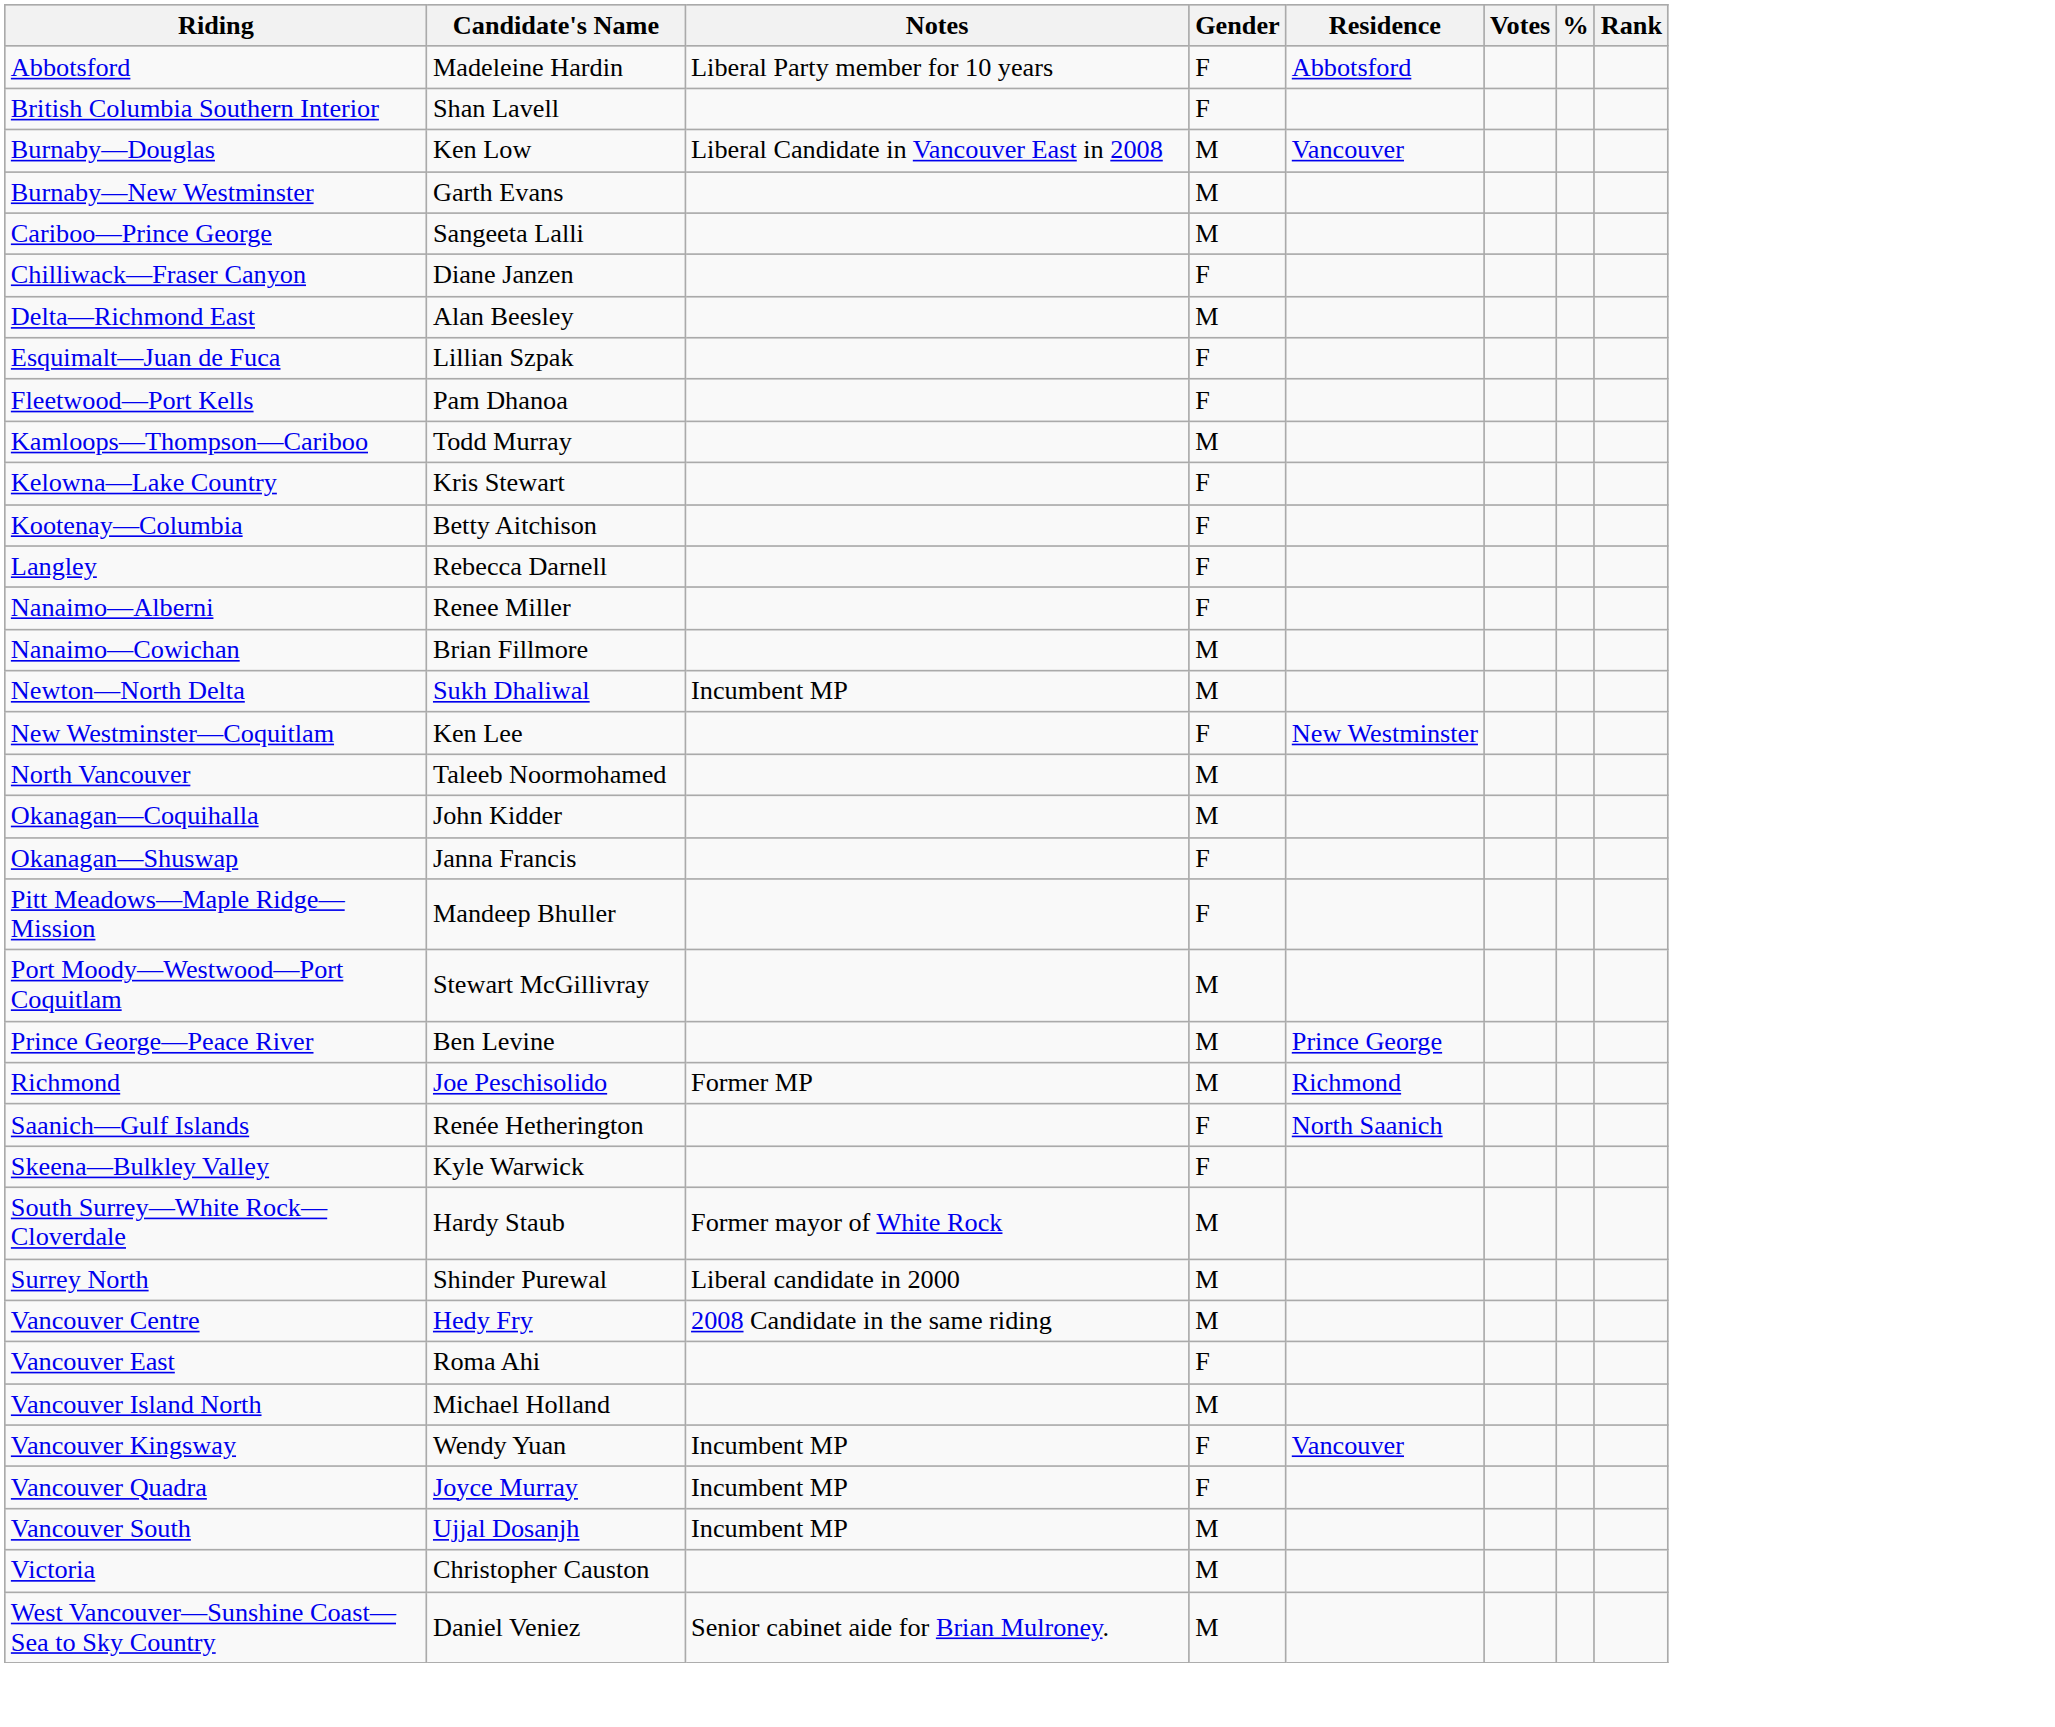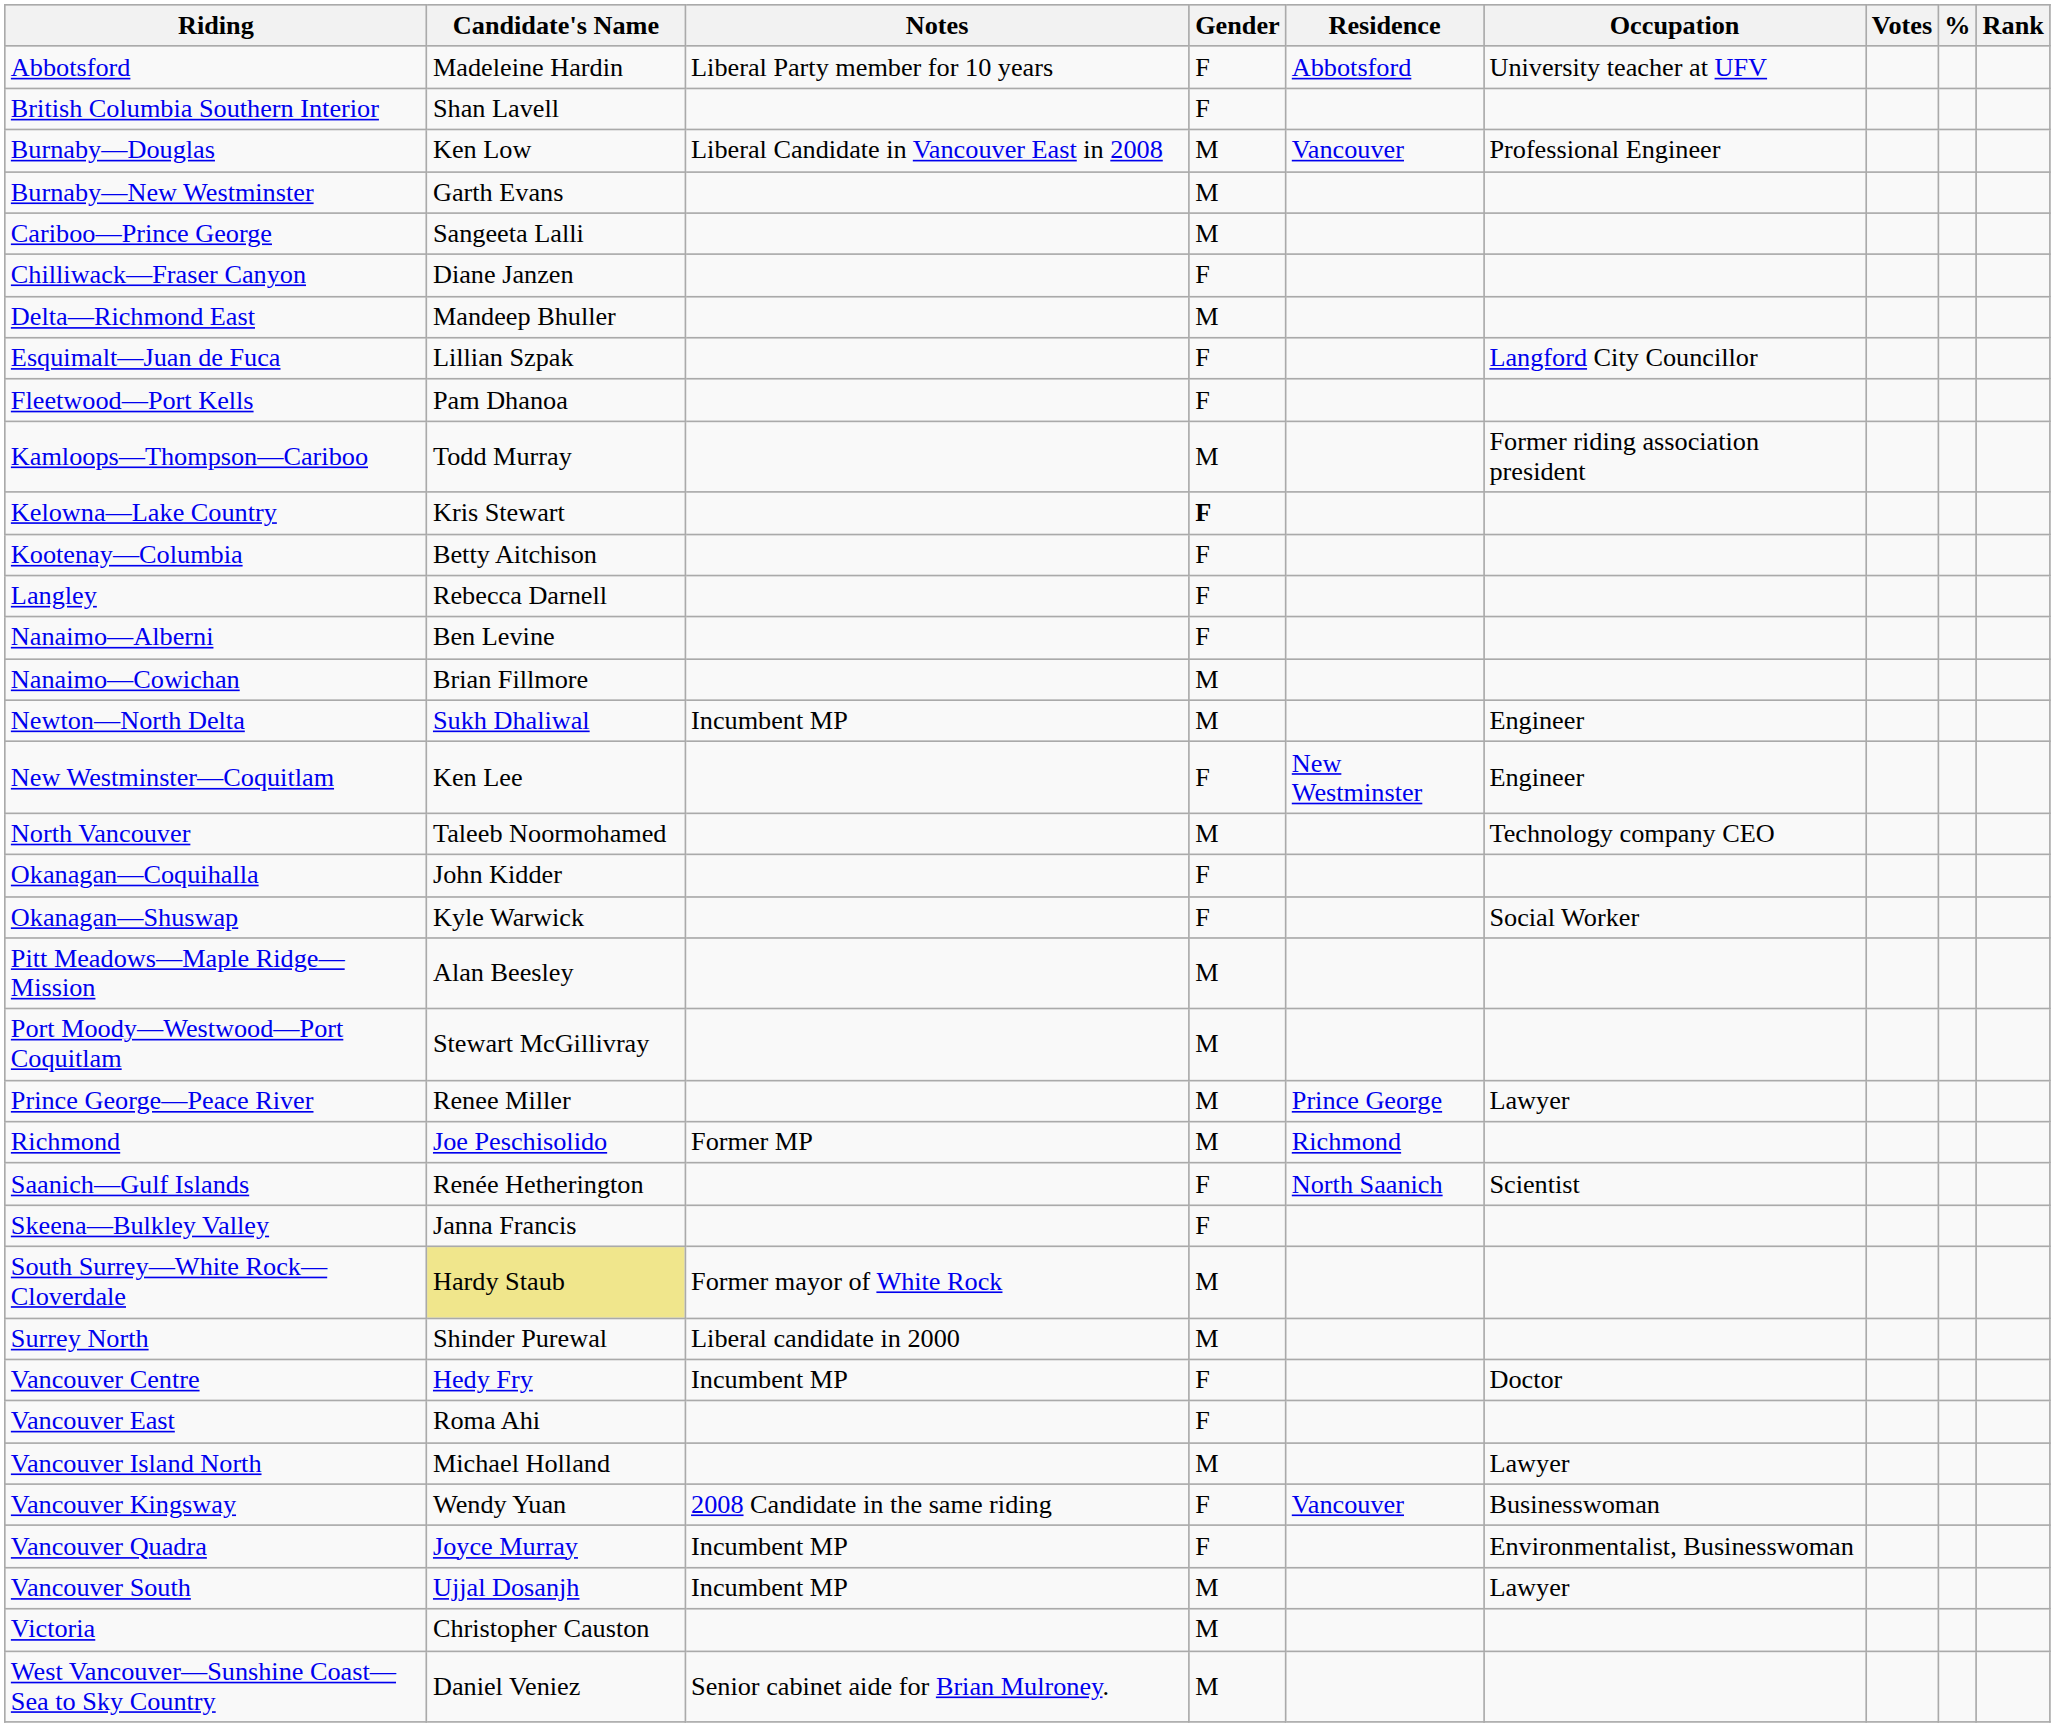 <table class="wikitable sortable">
 <tr>
 <th style="width:250px;">Riding<br></th>
 <th style="width:150px;">Candidate's Name</th>
 <th style="width:300px;">Notes</th>
 <th>Gender</th>
 <th>Residence</th>
+<th>Occupation</th>
 <th>Votes</th>
 <th>%</th>
 <th>Rank</th>
 </tr>
 <tr>
 <td><a href='#'>Abbotsford</a></td>
 <td>Madeleine Hardin</td>
 <td>Liberal Party member for 10 years</td>
 <td>F</td>
 <td><a href='#'>Abbotsford</a></td>
+<td>University teacher at <a href='#'>UFV</a></td>
 <td></td>
 <td></td>
 <td></td>
 </tr>
 <tr>
 <td><a href='#'>British Columbia Southern Interior</a></td>
 <td>Shan Lavell</td>
 <td></td>
 <td>F</td>
 <td></td>
 <td></td>
 <td></td>
 <td></td>
+<td></td>
 </tr>
 <tr>
 <td><a href='#'>Burnaby—Douglas</a></td>
 <td>Ken Low</td>
 <td>Liberal Candidate in <a href='#'>Vancouver East</a> in <a href='#'>2008</a></td>
 <td>M</td>
 <td><a href='#'>Vancouver</a></td>
+<td>Professional Engineer</td>
 <td></td>
 <td></td>
 <td></td>
 </tr>
 <tr>
 <td><a href='#'>Burnaby—New Westminster</a></td>
 <td>Garth Evans</td>
 <td></td>
 <td>M</td>
+<td></td>
 <td></td>
 <td></td>
 <td></td>
 <td></td>
 </tr>
 <tr>
 <td><a href='#'>Cariboo—Prince George</a></td>
 <td>Sangeeta Lalli</td>
 <td></td>
 <td>M</td>
 <td></td>
 <td></td>
 <td></td>
 <td></td>
+<td></td>
 </tr>
 <tr>
 <td><a href='#'>Chilliwack—Fraser Canyon</a></td>
 <td>Diane Janzen</td>
 <td></td>
 <td>F</td>
 <td></td>
 <td></td>
 <td></td>
 <td></td>
+<td></td>
 </tr>
 <tr>
 <td><a href='#'>Delta—Richmond East</a></td>
-<td>Alan Beesley</td>
+<td>Mandeep Bhuller</td>
 <td></td>
 <td>M</td>
+<td></td>
 <td></td>
 <td></td>
 <td></td>
 <td></td>
 </tr>
 <tr>
 <td><a href='#'>Esquimalt—Juan de Fuca</a></td>
 <td>Lillian Szpak</td>
 <td></td>
 <td>F</td>
 <td></td>
+<td><a href='#'>Langford</a> City Councillor</td>
 <td></td>
 <td></td>
 <td></td>
 </tr>
 <tr>
 <td><a href='#'>Fleetwood—Port Kells</a></td>
 <td>Pam Dhanoa</td>
 <td></td>
 <td>F</td>
 <td></td>
 <td></td>
 <td></td>
 <td></td>
+<td></td>
 </tr>
 <tr>
 <td><a href='#'>Kamloops—Thompson—Cariboo</a></td>
 <td>Todd Murray</td>
 <td></td>
 <td>M</td>
 <td></td>
+<td>Former riding association president</td>
 <td></td>
 <td></td>
 <td></td>
 </tr>
 <tr>
 <td><a href='#'>Kelowna—Lake Country</a></td>
 <td>Kris Stewart</td>
 <td></td>
-<td>F</td>
+<td><strong>F</strong></td>
+<td></td>
 <td></td>
 <td></td>
 <td></td>
 <td></td>
 </tr>
 <tr>
 <td><a href='#'>Kootenay—Columbia</a></td>
 <td>Betty Aitchison</td>
 <td></td>
 <td>F</td>
 <td></td>
 <td></td>
 <td></td>
 <td></td>
+<td></td>
 </tr>
 <tr>
 <td><a href='#'>Langley</a></td>
 <td>Rebecca Darnell</td>
 <td></td>
 <td>F</td>
 <td></td>
 <td></td>
 <td></td>
 <td></td>
+<td></td>
 </tr>
 <tr>
 <td><a href='#'>Nanaimo—Alberni</a></td>
-<td>Renee Miller</td>
+<td>Ben Levine</td>
 <td></td>
 <td>F</td>
+<td></td>
 <td></td>
 <td></td>
 <td></td>
 <td></td>
 </tr>
 <tr>
 <td><a href='#'>Nanaimo—Cowichan</a></td>
 <td>Brian Fillmore</td>
 <td></td>
 <td>M</td>
 <td></td>
 <td></td>
 <td></td>
 <td></td>
+<td></td>
 </tr>
 <tr>
 <td><a href='#'>Newton—North Delta</a></td>
 <td><a href='#'>Sukh Dhaliwal</a></td>
 <td>Incumbent MP</td>
 <td>M</td>
 <td></td>
+<td>Engineer</td>
 <td></td>
 <td></td>
 <td></td>
 </tr>
 <tr>
 <td><a href='#'>New Westminster—Coquitlam</a></td>
 <td>Ken Lee</td>
 <td></td>
 <td>F</td>
 <td><a href='#'>New Westminster</a></td>
+<td>Engineer</td>
 <td></td>
 <td></td>
 <td></td>
 </tr>
 <tr>
 <td><a href='#'>North Vancouver</a></td>
 <td>Taleeb Noormohamed</td>
 <td></td>
 <td>M</td>
 <td></td>
+<td>Technology company CEO</td>
 <td></td>
 <td></td>
 <td></td>
 </tr>
 <tr>
 <td><a href='#'>Okanagan—Coquihalla</a></td>
 <td>John Kidder</td>
 <td></td>
-<td>M</td>
+<td>F</td>
+<td></td>
 <td></td>
 <td></td>
 <td></td>
 <td></td>
 </tr>
 <tr>
 <td><a href='#'>Okanagan—Shuswap</a></td>
-<td>Janna Francis</td>
+<td>Kyle Warwick</td>
 <td></td>
 <td>F</td>
 <td></td>
+<td>Social Worker</td>
 <td></td>
 <td></td>
 <td></td>
 </tr>
 <tr>
 <td><a href='#'>Pitt Meadows—Maple Ridge—Mission</a></td>
-<td>Mandeep Bhuller</td>
+<td>Alan Beesley</td>
 <td></td>
-<td>F</td>
+<td>M</td>
+<td></td>
 <td></td>
 <td></td>
 <td></td>
 <td></td>
 </tr>
 <tr>
 <td><a href='#'>Port Moody—Westwood—Port Coquitlam</a></td>
 <td>Stewart McGillivray</td>
 <td></td>
 <td>M</td>
 <td></td>
 <td></td>
 <td></td>
 <td></td>
+<td></td>
 </tr>
 <tr>
 <td><a href='#'>Prince George—Peace River</a></td>
-<td>Ben Levine</td>
+<td>Renee Miller</td>
 <td></td>
 <td>M</td>
 <td><a href='#'>Prince George</a></td>
+<td>Lawyer</td>
 <td></td>
 <td></td>
 <td></td>
 </tr>
 <tr>
 <td><a href='#'>Richmond</a></td>
 <td><a href='#'>Joe Peschisolido</a></td>
 <td>Former MP </td>
 <td>M</td>
 <td><a href='#'>Richmond</a></td>
 <td></td>
 <td></td>
 <td></td>
+<td></td>
 </tr>
 <tr>
 <td><a href='#'>Saanich—Gulf Islands</a></td>
 <td>Renée Hetherington</td>
 <td></td>
 <td>F</td>
 <td><a href='#'>North Saanich</a></td>
+<td>Scientist</td>
 <td></td>
 <td></td>
 <td></td>
 </tr>
 <tr>
 <td><a href='#'>Skeena—Bulkley Valley</a></td>
-<td>Kyle Warwick</td>
+<td>Janna Francis</td>
 <td></td>
 <td>F</td>
+<td></td>
 <td></td>
 <td></td>
 <td></td>
 <td></td>
 </tr>
 <tr>
 <td><a href='#'>South Surrey—White Rock—Cloverdale</a></td>
-<td>Hardy Staub</td>
+<td style="background: khaki;">Hardy Staub</td>
 <td>Former mayor of <a href='#'>White Rock</a></td>
 <td>M</td>
+<td></td>
 <td></td>
 <td></td>
 <td></td>
 <td></td>
 </tr>
 <tr>
 <td><a href='#'>Surrey North</a></td>
 <td>Shinder Purewal</td>
 <td>Liberal candidate in 2000</td>
 <td>M</td>
 <td></td>
 <td></td>
 <td></td>
 <td></td>
+<td></td>
 </tr>
 <tr>
 <td><a href='#'>Vancouver Centre</a></td>
 <td><a href='#'>Hedy Fry</a></td>
-<td><a href='#'>2008</a> Candidate in the same riding </td>
-<td>M</td>
+<td>Incumbent MP</td>
+<td>F</td>
 <td></td>
+<td>Doctor</td>
 <td></td>
 <td></td>
 <td></td>
 </tr>
 <tr>
 <td><a href='#'>Vancouver East</a></td>
 <td>Roma Ahi</td>
 <td></td>
 <td>F</td>
 <td></td>
 <td></td>
 <td></td>
 <td></td>
+<td></td>
 </tr>
 <tr>
 <td><a href='#'>Vancouver Island North</a></td>
 <td>Michael Holland</td>
 <td></td>
 <td>M</td>
 <td></td>
+<td>Lawyer</td>
 <td></td>
 <td></td>
 <td></td>
 </tr>
 <tr>
 <td><a href='#'>Vancouver Kingsway</a></td>
 <td>Wendy Yuan</td>
-<td>Incumbent MP</td>
+<td><a href='#'>2008</a> Candidate in the same riding </td>
 <td>F</td>
 <td><a href='#'>Vancouver</a></td>
+<td>Businesswoman</td>
 <td></td>
 <td></td>
 <td></td>
 </tr>
 <tr>
 <td><a href='#'>Vancouver Quadra</a></td>
 <td><a href='#'>Joyce Murray</a></td>
 <td>Incumbent MP</td>
 <td>F</td>
 <td></td>
+<td>Environmentalist, Businesswoman</td>
 <td></td>
 <td></td>
 <td></td>
 </tr>
 <tr>
 <td><a href='#'>Vancouver South</a></td>
 <td><a href='#'>Ujjal Dosanjh</a></td>
 <td>Incumbent MP</td>
 <td>M</td>
 <td></td>
+<td>Lawyer</td>
 <td></td>
 <td></td>
 <td></td>
 </tr>
 <tr>
 <td><a href='#'>Victoria</a></td>
 <td>Christopher Causton</td>
 <td></td>
 <td>M</td>
+<td></td>
 <td></td>
 <td></td>
 <td></td>
 <td></td>
 </tr>
 <tr>
 <td><a href='#'>West Vancouver—Sunshine Coast—Sea to Sky Country</a></td>
 <td>Daniel Veniez</td>
 <td>Senior cabinet aide for <a href='#'>Brian Mulroney</a>.</td>
 <td>M</td>
 <td></td>
 <td></td>
 <td></td>
 <td></td>
+<td></td>
 </tr>
 </table>
